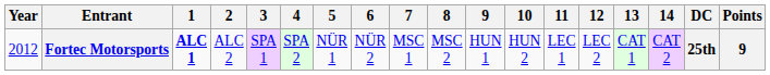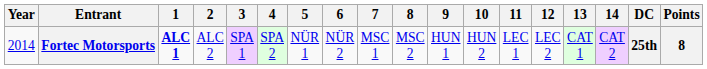 <table class="wikitable" style="text-align:center; font-size:85%">
 <tr>
 <th>Year</th>
 <th>Entrant</th>
 <th>1</th>
 <th>2</th>
 <th>3</th>
 <th>4</th>
 <th>5</th>
 <th>6</th>
 <th>7</th>
 <th>8</th>
 <th>9</th>
 <th>10</th>
 <th>11</th>
 <th>12</th>
 <th>13</th>
 <th>14</th>
 <th>DC</th>
 <th>Points</th>
 </tr>
 <tr>
-<td><a href='#'>2012</a></td>
+<td><a href='#'>2014</a></td>
 <th nowrap><a href='#'>Fortec Motorsports</a></th>
 <td style="background:#;"><strong><a href='#'>ALC<br>1</a><br></strong></td>
 <td style="background:#;"><a href='#'>ALC<br>2</a><br></td>
 <td style="background:#efcfff;"><a href='#'>SPA<br>1</a><br></td>
 <td style="background:#dfffdf;"><a href='#'>SPA<br>2</a><br></td>
 <td style="background:#;"><a href='#'>NÜR<br>1</a><br></td>
 <td style="background:#;"><a href='#'>NÜR<br>2</a><br></td>
 <td style="background:#;"><a href='#'>MSC<br>1</a><br></td>
 <td style="background:#;"><a href='#'>MSC<br>2</a><br></td>
 <td style="background:#;"><a href='#'>HUN<br>1</a><br></td>
 <td style="background:#;"><a href='#'>HUN<br>2</a><br></td>
 <td style="background:#;"><a href='#'>LEC<br>1</a><br></td>
 <td style="background:#;"><a href='#'>LEC<br>2</a><br></td>
 <td style="background:#dfffdf;"><a href='#'>CAT<br>1</a><br></td>
 <td style="background:#efcfff;"><a href='#'>CAT<br>2</a><br></td>
 <th>25th</th>
-<th>9</th>
+<th>8</th>
 </tr>
 </table>
